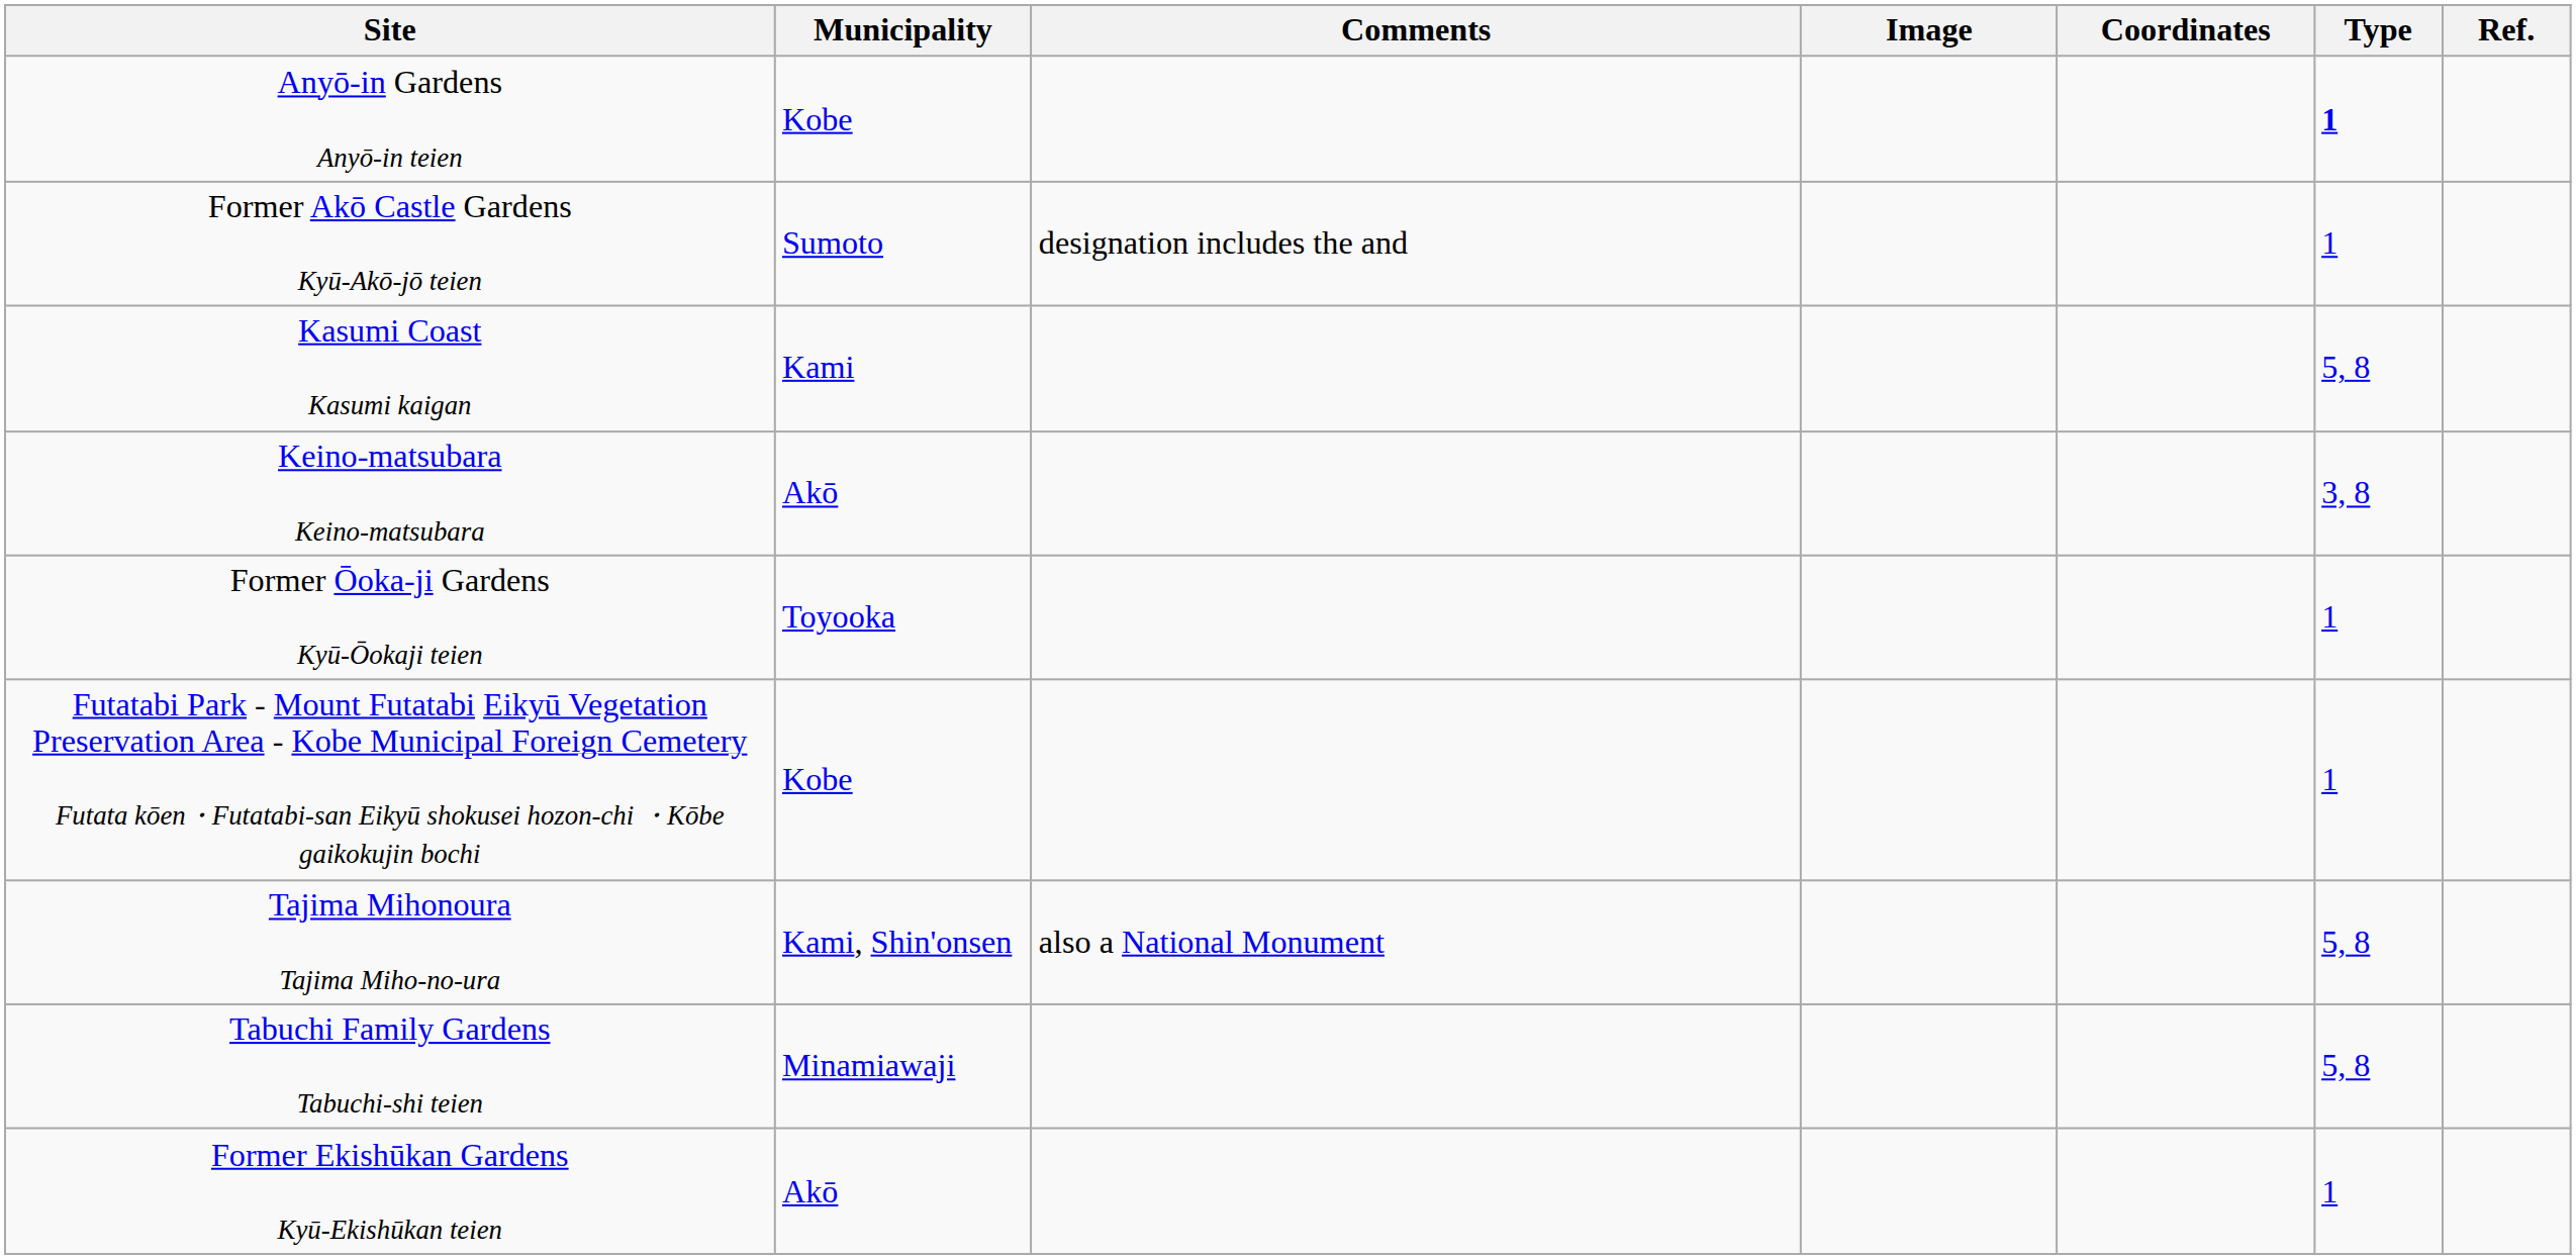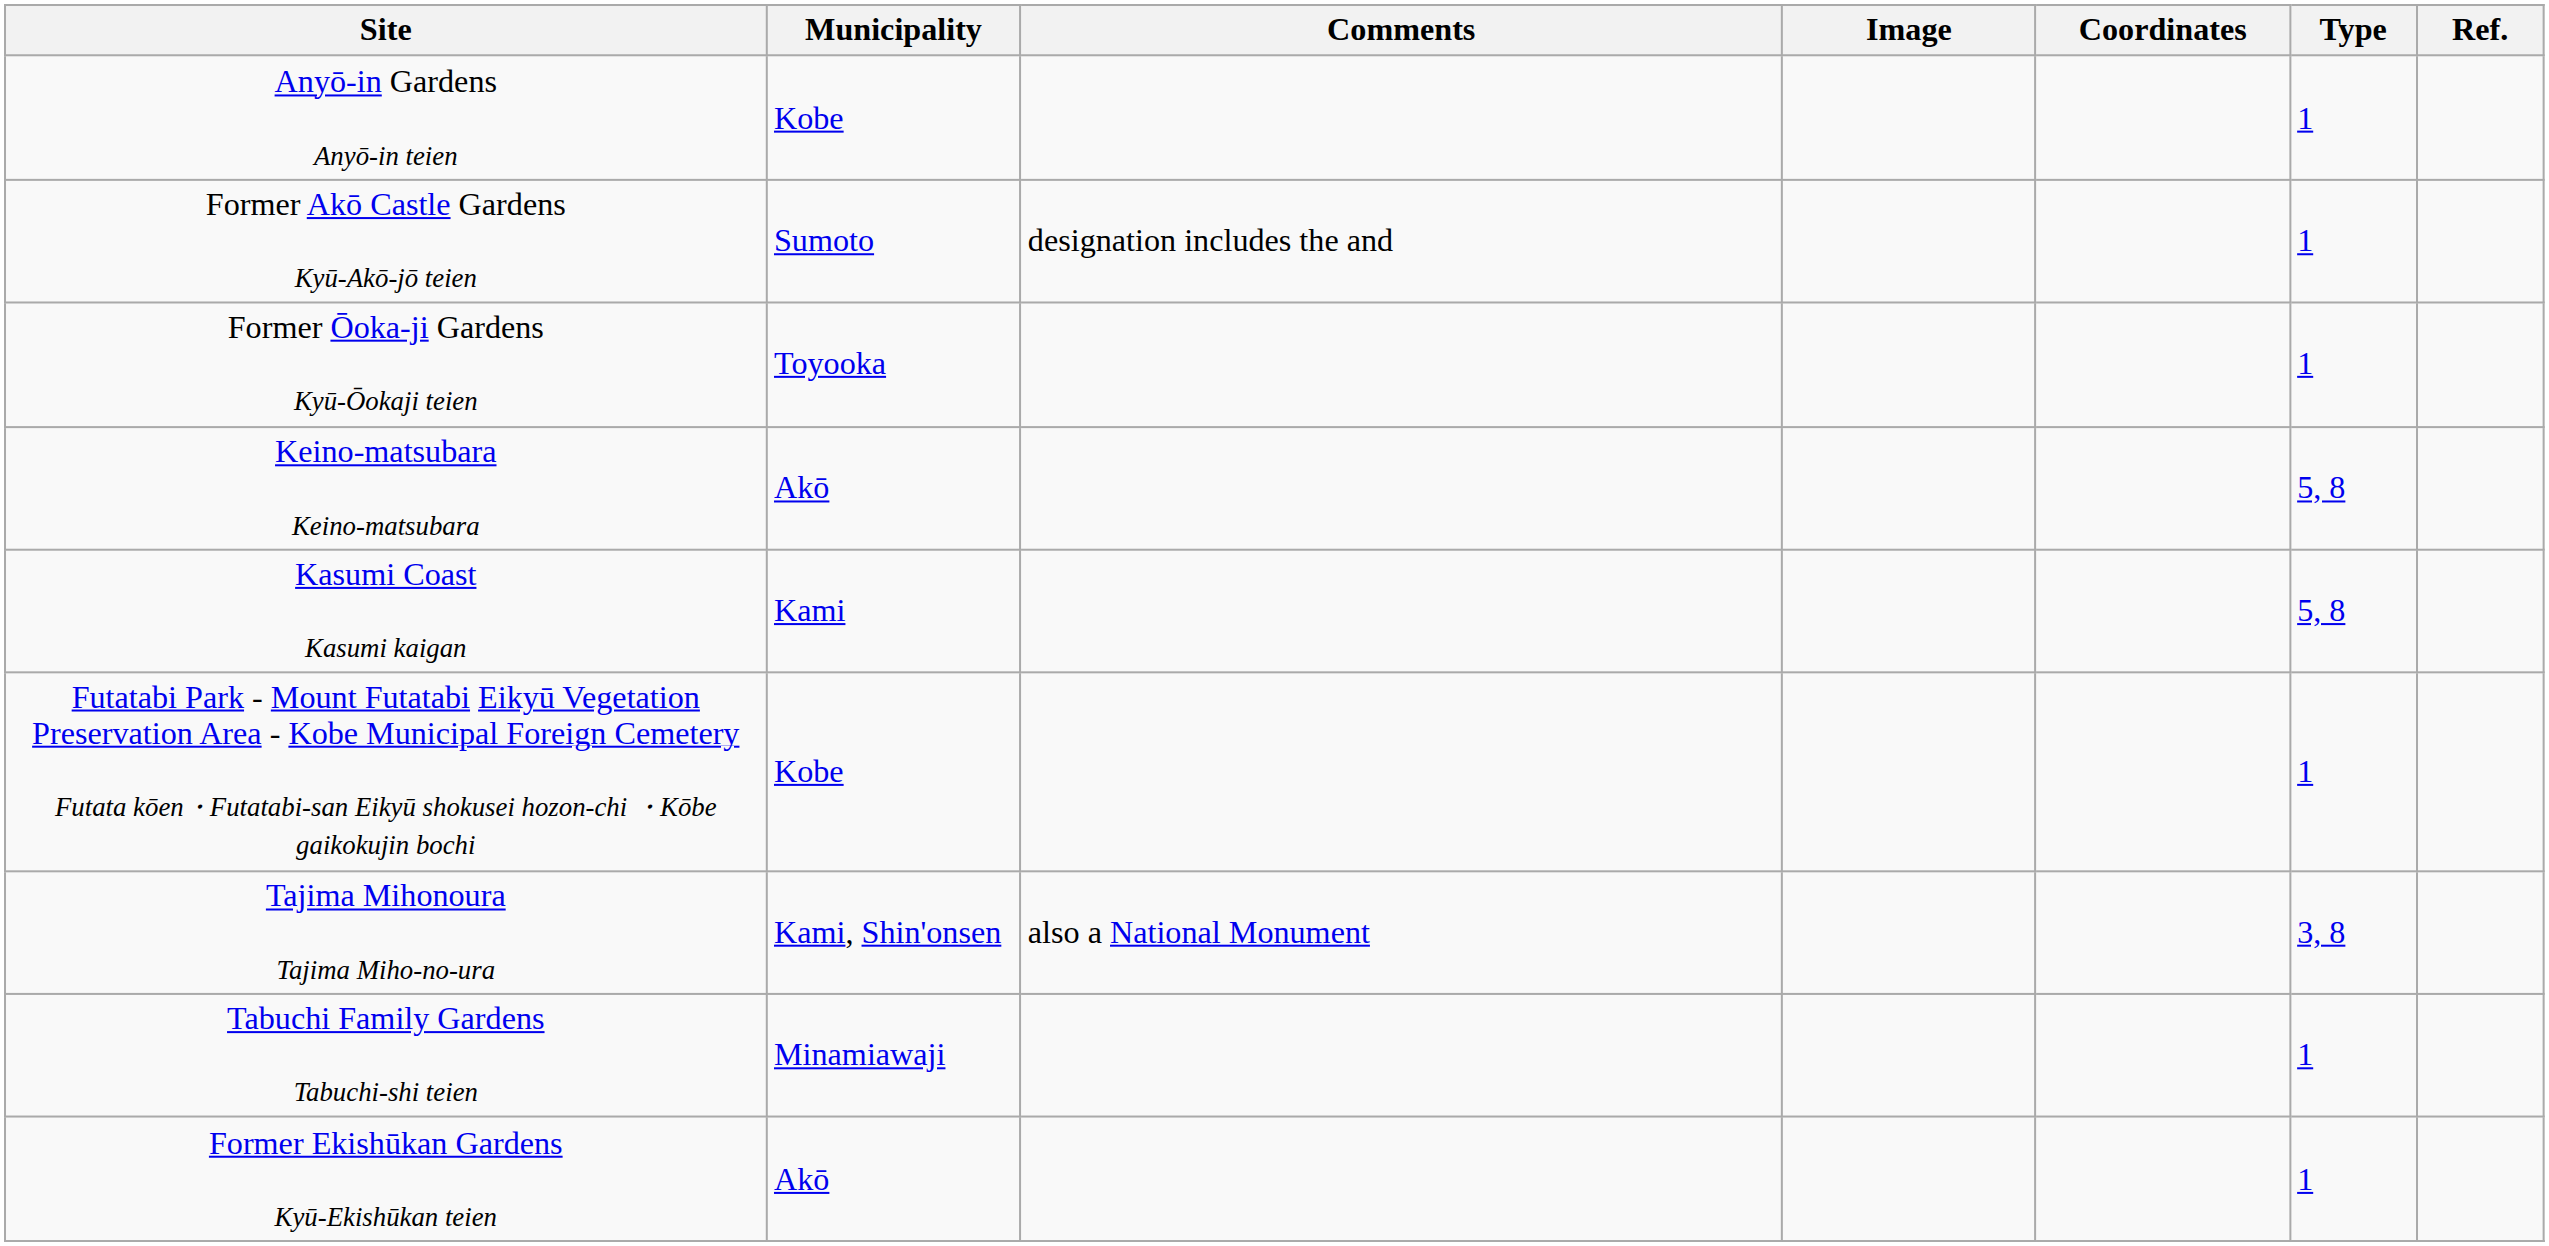 <table class="wikitable sortable"  style="width:100%;">
 <tr>
 <th width="30%" align="left">Site</th>
 <th width="10%" align="left">Municipality</th>
 <th width="30%" align="left" class="unsortable">Comments</th>
 <th width="10%" align="left"  class="unsortable">Image</th>
 <th width="10%" align="left" class="unsortable">Coordinates</th>
 <th width="5%" align="left">Type</th>
 <th width="5%" align="left"  class="unsortable">Ref.</th>
 </tr>
 <tr>
 <td align="center"><a href='#'>Anyō-in</a> Gardens<br><br><small><em>Anyō-in teien</em></small></td>
 <td><a href='#'>Kobe</a></td>
 <td></td>
 <td></td>
 <td></td>
-<td><strong><a href='#'>1</a></strong></td>
+<td><a href='#'>1</a></td>
 <td></td>
 </tr>
 <tr>
 <td align="center">Former <a href='#'>Akō Castle</a> Gardens<br><br><small><em>Kyū-Akō-jō teien</em></small></td>
 <td><a href='#'>Sumoto</a></td>
 <td>designation includes the  and </td>
 <td></td>
 <td></td>
 <td><a href='#'>1</a></td>
 <td></td>
 </tr>
 <tr>
-<td align="center"><a href='#'>Kasumi Coast</a><br><br><small><em>Kasumi kaigan</em></small></td>
-<td><a href='#'>Kami</a></td>
+<td align="center">Former <a href='#'>Ōoka-ji</a> Gardens<br><br><small><em>Kyū-Ōokaji teien</em></small></td>
+<td><a href='#'>Toyooka</a></td>
 <td></td>
 <td></td>
 <td></td>
-<td><a href='#'>5, 8</a></td>
+<td><a href='#'>1</a></td>
 <td></td>
 </tr>
 <tr>
 <td align="center"><a href='#'>Keino-matsubara</a><br><br><small><em>Keino-matsubara</em></small></td>
 <td><a href='#'>Akō</a></td>
 <td></td>
 <td></td>
 <td></td>
-<td><a href='#'>3, 8</a></td>
+<td><a href='#'>5, 8</a></td>
 <td></td>
 </tr>
 <tr>
-<td align="center">Former <a href='#'>Ōoka-ji</a> Gardens<br><br><small><em>Kyū-Ōokaji teien</em></small></td>
-<td><a href='#'>Toyooka</a></td>
+<td align="center"><a href='#'>Kasumi Coast</a><br><br><small><em>Kasumi kaigan</em></small></td>
+<td><a href='#'>Kami</a></td>
 <td></td>
 <td></td>
 <td></td>
-<td><a href='#'>1</a></td>
+<td><a href='#'>5, 8</a></td>
 <td></td>
 </tr>
 <tr>
 <td align="center"><a href='#'>Futatabi Park</a> - <a href='#'>Mount Futatabi</a> <a href='#'>Eikyū Vegetation Preservation Area</a> - <a href='#'>Kobe Municipal Foreign Cemetery</a><br><br><small><em>Futata kōen・Futatabi-san Eikyū shokusei hozon-chi ・Kōbe gaikokujin bochi</em></small></td>
 <td><a href='#'>Kobe</a></td>
 <td></td>
 <td></td>
 <td></td>
 <td><a href='#'>1</a></td>
 <td></td>
 </tr>
 <tr>
 <td align="center"><a href='#'>Tajima Mihonoura</a><br><br><small><em>Tajima Miho-no-ura</em></small></td>
 <td><a href='#'>Kami</a>, <a href='#'>Shin'onsen</a></td>
 <td>also a <a href='#'>National Monument</a></td>
 <td></td>
 <td></td>
-<td><a href='#'>5, 8</a></td>
+<td><a href='#'>3, 8</a></td>
 <td></td>
 </tr>
 <tr>
 <td align="center"><a href='#'>Tabuchi Family Gardens</a><br><br><small><em>Tabuchi-shi teien</em></small></td>
 <td><a href='#'>Minamiawaji</a></td>
 <td></td>
 <td></td>
 <td></td>
-<td><a href='#'>5, 8</a></td>
+<td><a href='#'>1</a></td>
 <td></td>
 </tr>
 <tr>
 <td align="center"><a href='#'>Former Ekishūkan Gardens</a><br><br><small><em>Kyū-Ekishūkan teien</em></small></td>
 <td><a href='#'>Akō</a></td>
 <td></td>
 <td></td>
 <td></td>
 <td><a href='#'>1</a></td>
 <td></td>
 </tr>
 <tr>
 </tr>
 </table>
